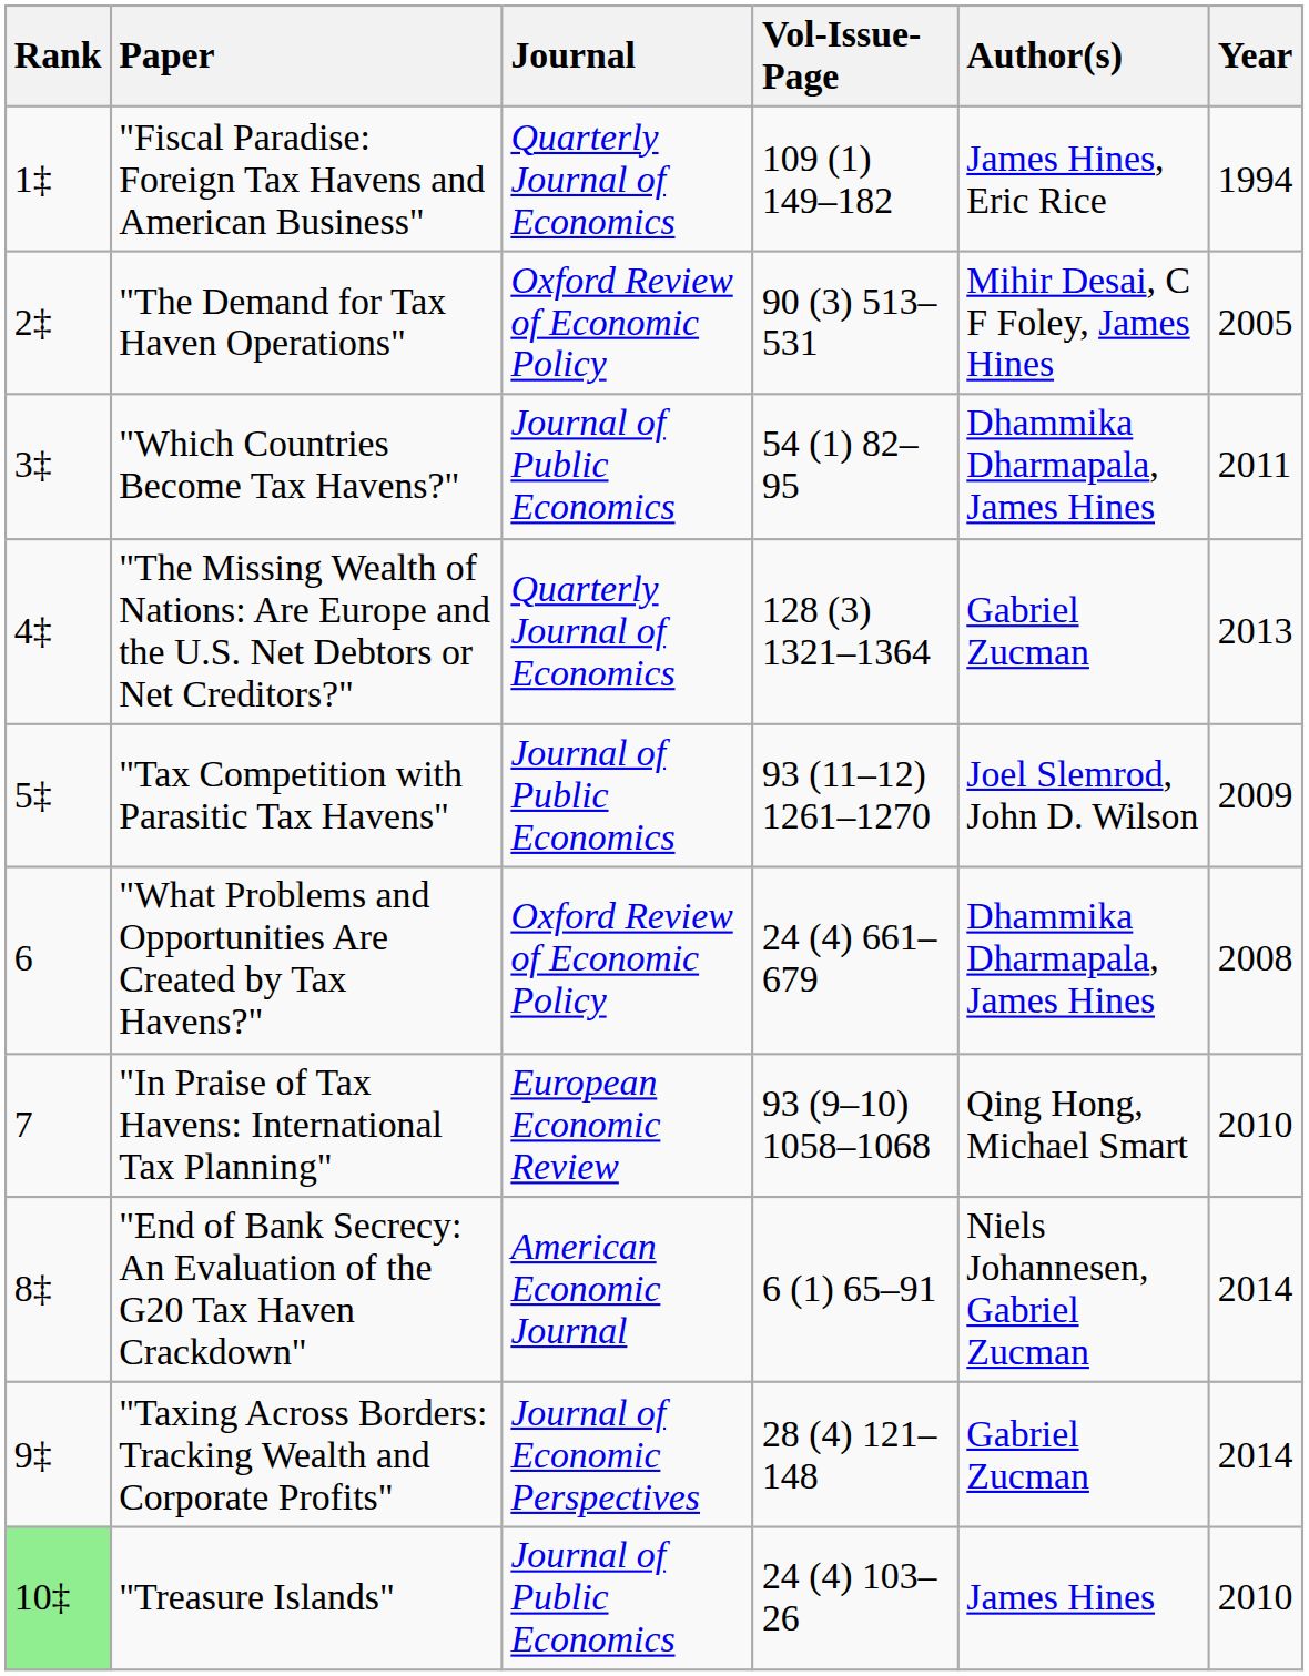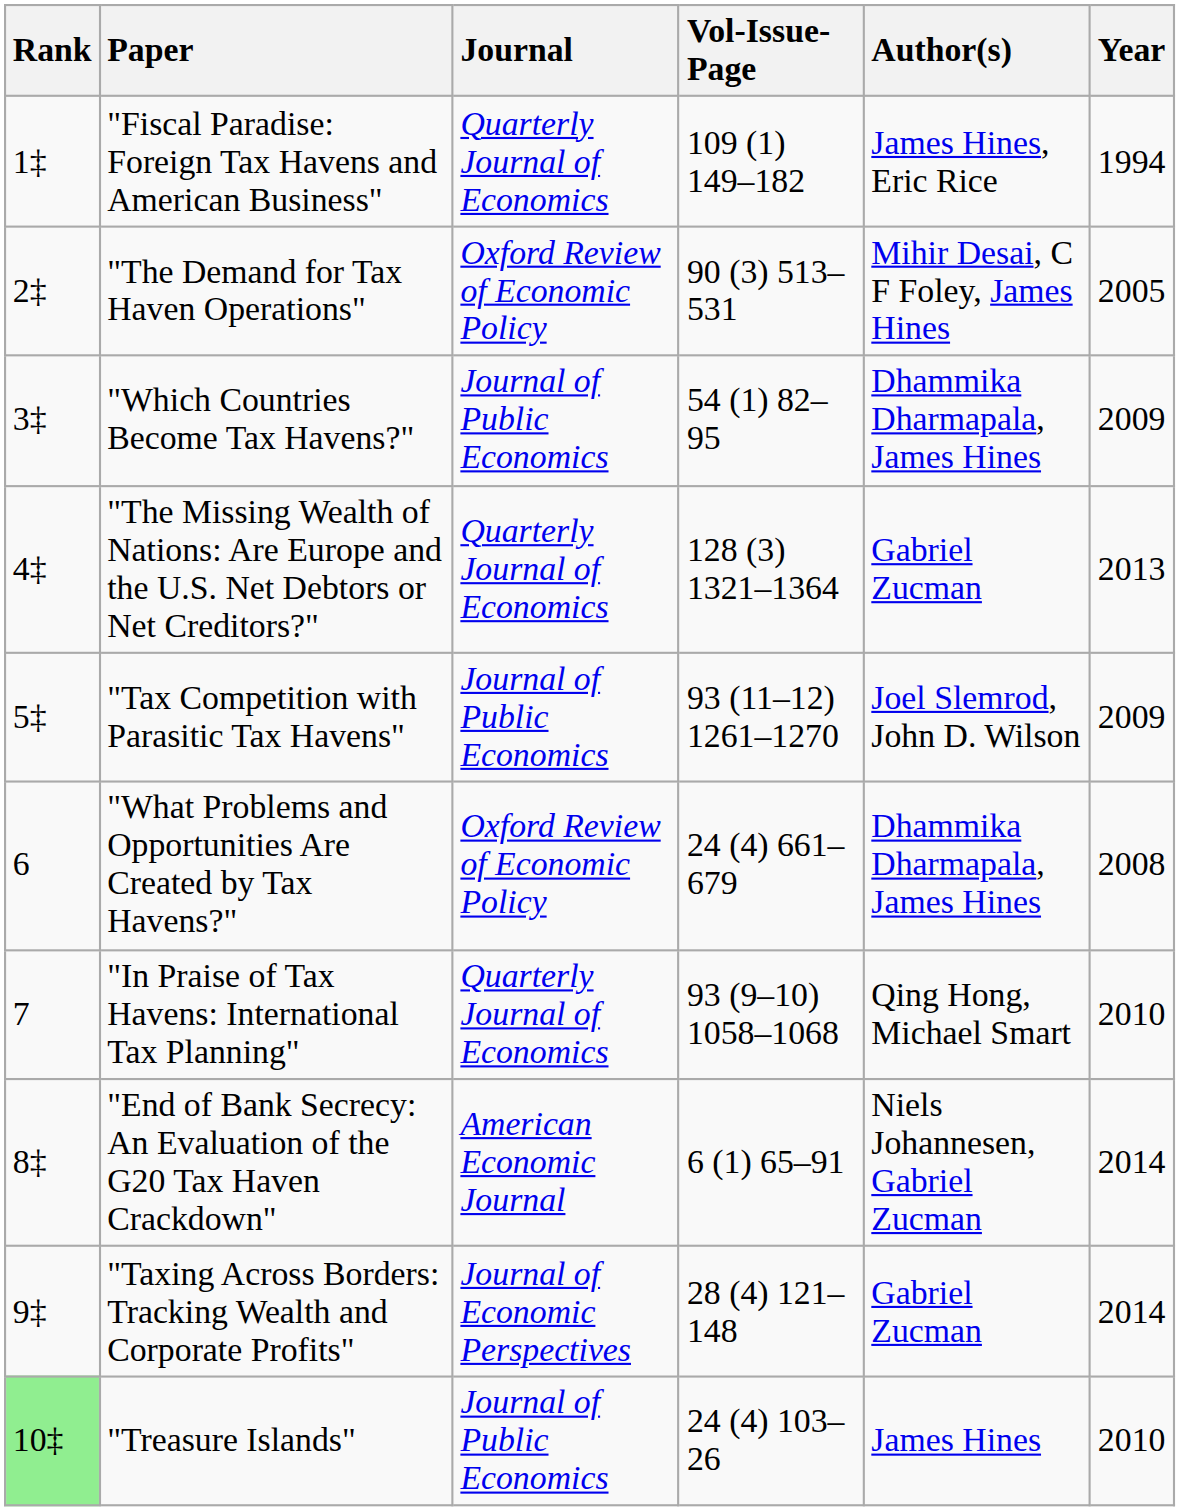 <table class="wikitable sortable" style="text-align:left">
 <tr>
 <th style="width:30px;text-align:left">Rank</th>
 <th style="width:160px;text-align:left">Paper</th>
 <th style="width:100px;text-align:left">Journal</th>
 <th style="width:80px;text-align:left">Vol-Issue-Page</th>
 <th style="width:100px;text-align:left">Author(s)</th>
 <th style="width:30px;text-align:left">Year</th>
 </tr>
 <tr>
 <td>1‡</td>
 <td>"Fiscal Paradise: Foreign Tax Havens and American Business"</td>
 <td><em><a href='#'>Quarterly Journal of Economics</a></em></td>
 <td>109 (1) 149–182</td>
 <td><a href='#'>James Hines</a>, Eric Rice</td>
 <td>1994</td>
 </tr>
 <tr>
 <td>2‡</td>
 <td>"The Demand for Tax Haven Operations"</td>
 <td><em><a href='#'>Oxford Review of Economic Policy</a></em></td>
 <td>90 (3) 513–531</td>
 <td><a href='#'>Mihir Desai</a>, C F Foley, <a href='#'>James Hines</a></td>
 <td>2005</td>
 </tr>
 <tr>
 <td>3‡</td>
 <td>"Which Countries Become Tax Havens?"</td>
 <td><em><a href='#'>Journal of Public Economics</a></em></td>
 <td>54 (1) 82–95</td>
 <td><a href='#'>Dhammika Dharmapala</a>, <a href='#'>James Hines</a></td>
-<td>2011</td>
+<td>2009</td>
 </tr>
 <tr>
 <td>4‡</td>
 <td>"The Missing Wealth of Nations: Are Europe and the U.S. Net Debtors or Net Creditors?"</td>
 <td><em><a href='#'>Quarterly Journal of Economics</a></em></td>
 <td>128 (3) 1321–1364</td>
 <td><a href='#'>Gabriel Zucman</a></td>
 <td>2013</td>
 </tr>
 <tr>
 <td>5‡</td>
 <td>"Tax Competition with Parasitic Tax Havens"</td>
 <td><em><a href='#'>Journal of Public Economics</a></em></td>
 <td>93 (11–12) 1261–1270</td>
 <td><a href='#'>Joel Slemrod</a>, John D. Wilson</td>
 <td>2009</td>
 </tr>
 <tr>
 <td>6</td>
 <td>"What Problems and Opportunities Are Created by Tax Havens?"</td>
 <td><em><a href='#'>Oxford Review of Economic Policy</a></em></td>
 <td>24 (4) 661–679</td>
 <td><a href='#'>Dhammika Dharmapala</a>, <a href='#'>James Hines</a></td>
 <td>2008</td>
 </tr>
 <tr>
 <td>7</td>
 <td>"In Praise of Tax Havens: International Tax Planning"</td>
-<td><em><a href='#'>European Economic Review</a></em></td>
+<td><em><a href='#'>Quarterly Journal of Economics</a></em></td>
 <td>93 (9–10) 1058–1068</td>
 <td>Qing Hong, Michael Smart</td>
 <td>2010</td>
 </tr>
 <tr>
 <td>8‡</td>
 <td>"End of Bank Secrecy: An Evaluation of the G20 Tax Haven Crackdown"</td>
 <td><em><a href='#'>American Economic Journal</a></em></td>
 <td>6 (1) 65–91</td>
 <td>Niels Johannesen, <a href='#'>Gabriel Zucman</a></td>
 <td>2014</td>
 </tr>
 <tr>
 <td>9‡</td>
 <td>"Taxing Across Borders: Tracking Wealth and Corporate Profits"</td>
 <td><em><a href='#'>Journal of Economic Perspectives</a></em></td>
 <td>28 (4) 121–148</td>
 <td><a href='#'>Gabriel Zucman</a></td>
 <td>2014</td>
 </tr>
 <tr>
 <td style="background: lightgreen;">10‡</td>
 <td>"Treasure Islands"</td>
 <td><em><a href='#'>Journal of Public Economics</a></em></td>
 <td>24 (4) 103–26</td>
 <td><a href='#'>James Hines</a></td>
 <td>2010</td>
 </tr>
 </table>
